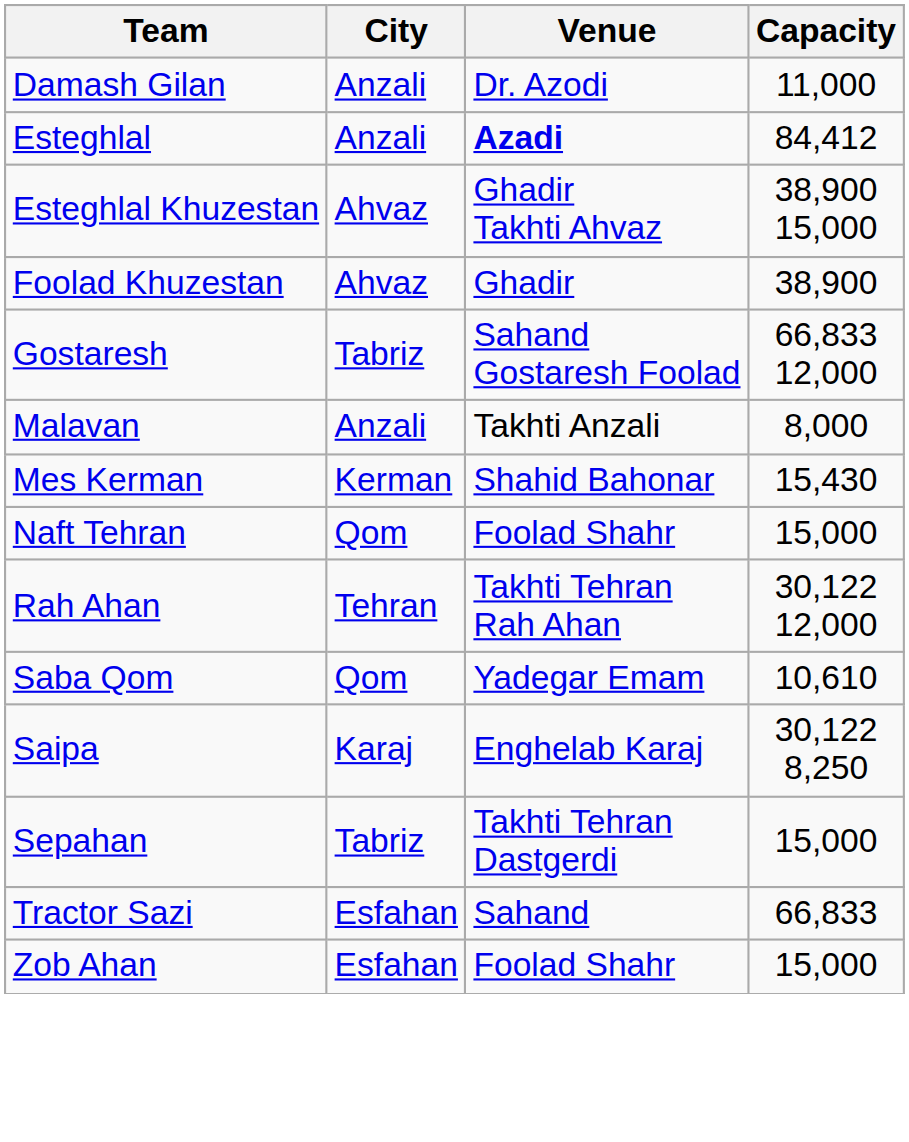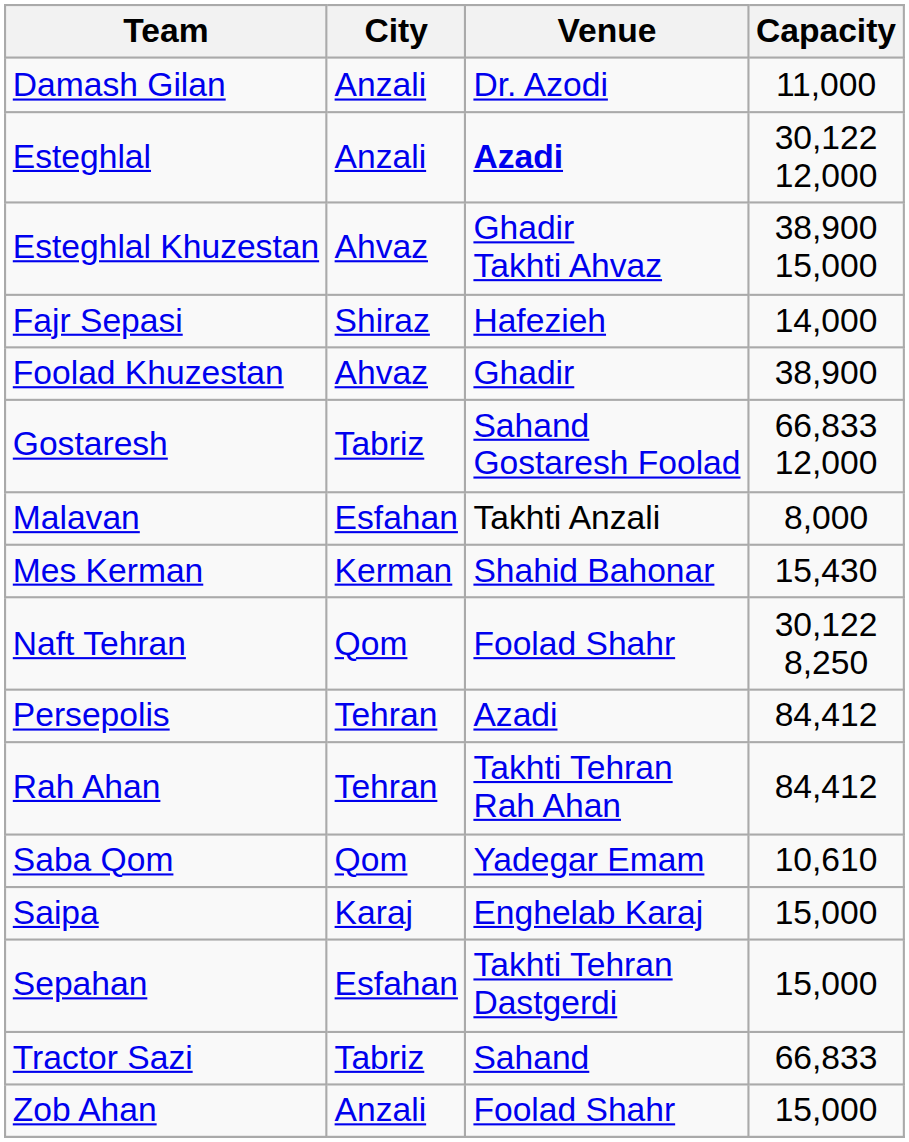 <table class="wikitable sortable">
 <tr>
 <th>Team</th>
 <th>City</th>
 <th>Venue</th>
 <th>Capacity</th>
 </tr>
 <tr>
 <td><a href='#'>Damash Gilan</a></td>
 <td><a href='#'>Anzali</a></td>
 <td><a href='#'>Dr. Azodi</a></td>
 <td style="text-align:center;">11,000</td>
 </tr>
 <tr>
 <td><a href='#'>Esteghlal</a></td>
 <td><a href='#'>Anzali</a></td>
 <td><strong><a href='#'>Azadi</a></strong></td>
-<td style="text-align:center;">84,412</td>
+<td style="text-align:center;">30,122 <br> 12,000</td>
 </tr>
 <tr>
 <td><a href='#'>Esteghlal Khuzestan</a></td>
 <td><a href='#'>Ahvaz</a></td>
 <td><a href='#'>Ghadir</a> <br> <a href='#'>Takhti Ahvaz</a></td>
 <td style="text-align:center;">38,900 <br> 15,000</td>
+</tr>
+<tr>
+<td><a href='#'>Fajr Sepasi</a></td>
+<td><a href='#'>Shiraz</a></td>
+<td><a href='#'>Hafezieh</a></td>
+<td style="text-align:center;">14,000</td>
 </tr>
 <tr>
 <td><a href='#'>Foolad Khuzestan</a></td>
 <td><a href='#'>Ahvaz</a></td>
 <td><a href='#'>Ghadir</a></td>
 <td style="text-align:center;">38,900</td>
 </tr>
 <tr>
 <td><a href='#'>Gostaresh</a></td>
 <td><a href='#'>Tabriz</a></td>
 <td><a href='#'>Sahand</a> <br> <a href='#'>Gostaresh Foolad</a></td>
 <td style="text-align:center;">66,833 <br> 12,000</td>
 </tr>
 <tr>
 <td><a href='#'>Malavan</a></td>
-<td><a href='#'>Anzali</a></td>
+<td><a href='#'>Esfahan</a></td>
 <td>Takhti Anzali</td>
 <td style="text-align:center;">8,000</td>
 </tr>
 <tr>
 <td><a href='#'>Mes Kerman</a></td>
 <td><a href='#'>Kerman</a></td>
 <td><a href='#'>Shahid Bahonar</a></td>
 <td style="text-align:center;">15,430</td>
 </tr>
 <tr>
 <td><a href='#'>Naft Tehran</a></td>
 <td><a href='#'>Qom</a></td>
 <td><a href='#'>Foolad Shahr</a></td>
-<td style="text-align:center;">15,000</td>
+<td style="text-align:center;">30,122 <br>8,250</td>
+</tr>
+<tr>
+<td><a href='#'>Persepolis</a></td>
+<td><a href='#'>Tehran</a></td>
+<td><a href='#'>Azadi</a></td>
+<td style="text-align:center;">84,412</td>
 </tr>
 <tr>
 <td><a href='#'>Rah Ahan</a></td>
 <td><a href='#'>Tehran</a></td>
 <td><a href='#'>Takhti Tehran</a> <br> <a href='#'>Rah Ahan</a></td>
-<td style="text-align:center;">30,122 <br> 12,000</td>
+<td style="text-align:center;">84,412</td>
 </tr>
 <tr>
 <td><a href='#'>Saba Qom</a></td>
 <td><a href='#'>Qom</a></td>
 <td><a href='#'>Yadegar Emam</a></td>
 <td style="text-align:center;">10,610</td>
 </tr>
 <tr>
 <td><a href='#'>Saipa</a></td>
 <td><a href='#'>Karaj</a></td>
 <td><a href='#'>Enghelab Karaj</a></td>
-<td style="text-align:center;">30,122 <br>8,250</td>
+<td style="text-align:center;">15,000</td>
 </tr>
 <tr>
 <td><a href='#'>Sepahan</a></td>
-<td><a href='#'>Tabriz</a></td>
+<td><a href='#'>Esfahan</a></td>
 <td><a href='#'>Takhti Tehran</a> <br> <a href='#'>Dastgerdi</a></td>
 <td style="text-align:center;">15,000</td>
 </tr>
 <tr>
 <td><a href='#'>Tractor Sazi</a></td>
-<td><a href='#'>Esfahan</a></td>
+<td><a href='#'>Tabriz</a></td>
 <td><a href='#'>Sahand</a></td>
 <td style="text-align:center;">66,833</td>
 </tr>
 <tr>
 <td><a href='#'>Zob Ahan</a></td>
-<td><a href='#'>Esfahan</a></td>
+<td><a href='#'>Anzali</a></td>
 <td><a href='#'>Foolad Shahr</a></td>
 <td style="text-align:center;">15,000</td>
 </tr>
 <tr>
 </tr>
 </table>
